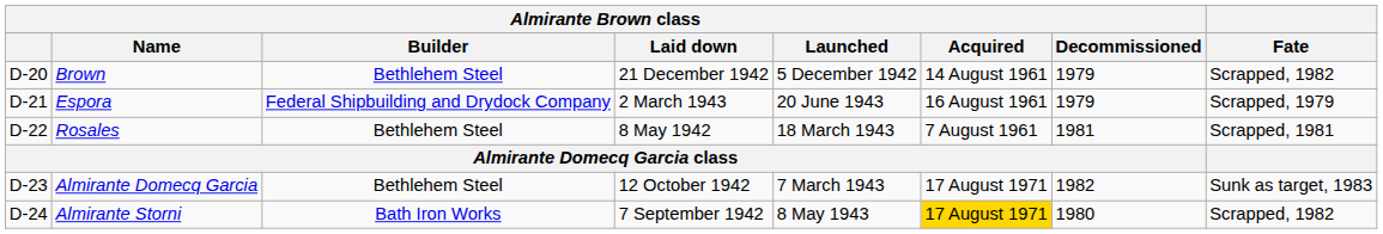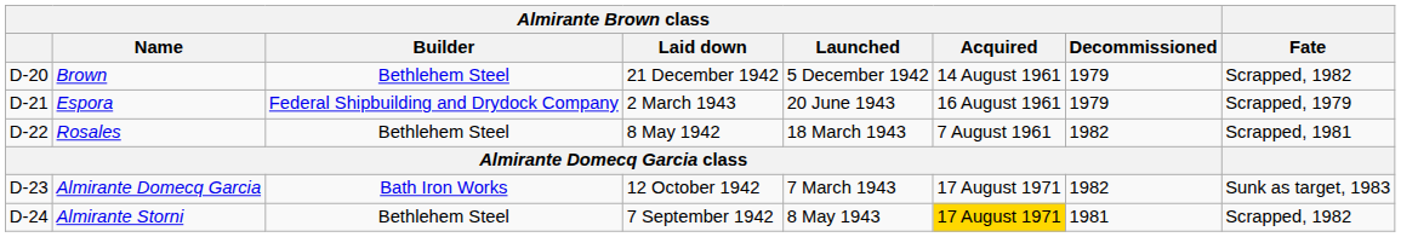 <table class="wikitable">
 <tr>
 <th colspan="7"><em>Almirante Brown</em> class</th>
 <th></th>
 </tr>
 <tr>
 <th></th>
 <th>Name</th>
 <th>Builder</th>
 <th>Laid down</th>
 <th>Launched</th>
 <th>Acquired</th>
 <th>Decommissioned</th>
 <th>Fate</th>
 </tr>
 <tr>
 <td>D-20</td>
 <td><em><a href='#'>Brown</a></em></td>
 <td align="center"><a href='#'>Bethlehem Steel</a></td>
 <td>21 December 1942</td>
 <td>5 December 1942</td>
 <td>14 August 1961</td>
 <td>1979</td>
 <td>Scrapped, 1982</td>
 </tr>
 <tr>
 <td>D-21</td>
 <td><em><a href='#'>Espora</a></em></td>
 <td align="center"><a href='#'>Federal Shipbuilding and Drydock Company</a></td>
 <td>2 March 1943</td>
 <td>20 June 1943</td>
 <td>16 August 1961</td>
 <td>1979</td>
 <td>Scrapped, 1979</td>
 </tr>
 <tr>
 <td>D-22</td>
 <td><em><a href='#'>Rosales</a></em></td>
 <td align="center">Bethlehem Steel</td>
 <td>8 May 1942</td>
 <td>18 March 1943</td>
 <td>7 August 1961</td>
-<td>1981</td>
+<td>1982</td>
 <td>Scrapped, 1981</td>
 </tr>
 <tr>
 <th colspan="7"><em>Almirante Domecq Garcia</em> class</th>
 <th></th>
 </tr>
 <tr>
 <td>D-23</td>
 <td><em><a href='#'>Almirante Domecq Garcia</a></em></td>
-<td align="center">Bethlehem Steel</td>
+<td align="center"><a href='#'>Bath Iron Works</a></td>
 <td>12 October 1942</td>
 <td>7 March 1943</td>
 <td>17 August 1971</td>
 <td>1982</td>
 <td>Sunk as target, 1983</td>
 </tr>
 <tr>
 <td>D-24</td>
 <td><em><a href='#'>Almirante Storni</a></em></td>
-<td align="center"><a href='#'>Bath Iron Works</a></td>
+<td align="center">Bethlehem Steel</td>
 <td>7 September 1942</td>
 <td>8 May 1943</td>
 <td style="background: gold;">17 August 1971</td>
-<td>1980</td>
+<td>1981</td>
 <td>Scrapped, 1982</td>
 </tr>
 </table>
